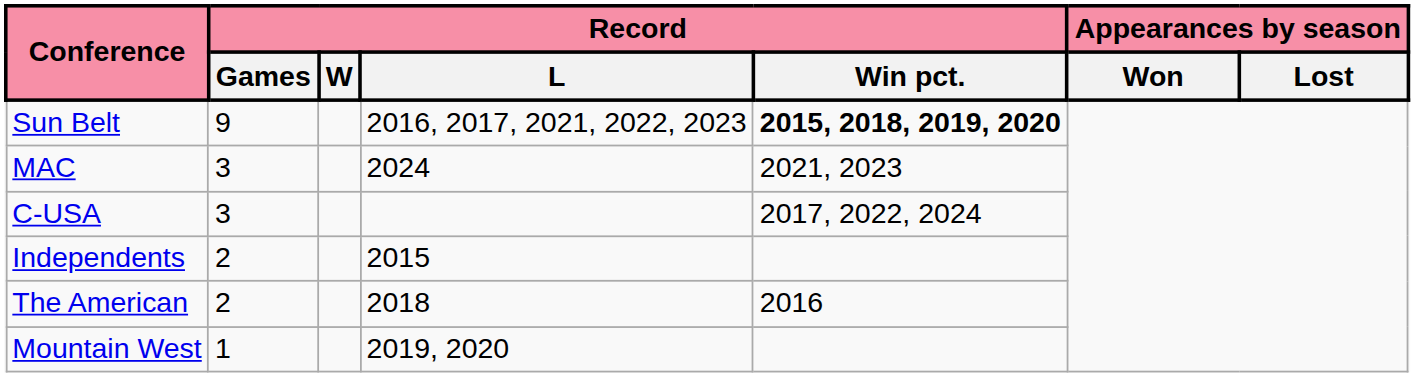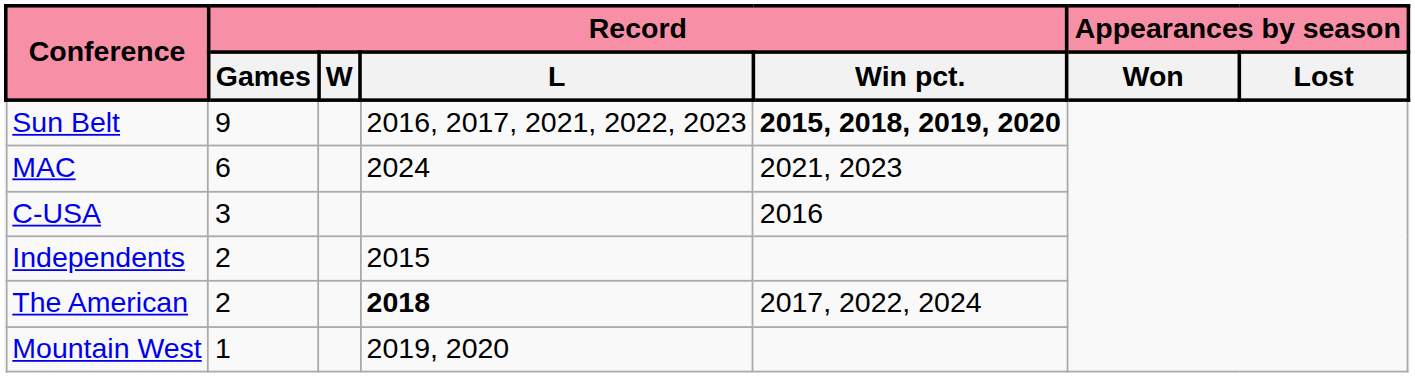 <table class="wikitable sortable">
 <tr>
 <th style="background:#F78FA7; color:#000000; border: 2px solid #000000;" rowspan=2>Conference</th>
 <th style="background:#F78FA7; color:#000000; border: 2px solid #000000;" colspan=4>Record</th>
 <th style="background:#F78FA7; color:#000000; border: 2px solid #000000;" colspan=2>Appearances by season</th>
 </tr>
 <tr>
 <th style="border: 2px solid #000000;">Games</th>
 <th style="border: 2px solid #000000;">W</th>
 <th style="border: 2px solid #000000;">L</th>
 <th style="border: 2px solid #000000;">Win pct.</th>
 <th style="border: 2px solid #000000;" class=unsortable>Won</th>
 <th style="border: 2px solid #000000;" class=unsortable>Lost</th>
 </tr>
 <tr>
 <td><a href='#'>Sun Belt</a></td>
 <td>9</td>
 <td></td>
 <td>2016, 2017, 2021, 2022, 2023</td>
 <td><strong>2015, 2018, 2019, 2020</strong></td>
 </tr>
 <tr>
 <td><a href='#'>MAC</a></td>
-<td>3</td>
+<td>6</td>
 <td></td>
 <td>2024</td>
 <td>2021, 2023</td>
 </tr>
 <tr>
 <td><a href='#'>C-USA</a></td>
 <td>3</td>
 <td></td>
 <td></td>
-<td>2017, 2022, 2024</td>
+<td>2016</td>
 </tr>
 <tr>
 <td><a href='#'>Independents</a></td>
 <td>2</td>
 <td></td>
 <td>2015</td>
 <td></td>
 </tr>
 <tr>
 <td><a href='#'>The American</a></td>
 <td>2</td>
 <td></td>
-<td>2018</td>
-<td>2016</td>
+<td><strong>2018</strong></td>
+<td>2017, 2022, 2024</td>
 </tr>
 <tr>
 <td><a href='#'>Mountain West</a></td>
 <td>1</td>
 <td></td>
 <td>2019, 2020</td>
 <td></td>
 </tr>
 </table>
